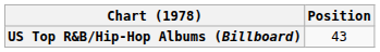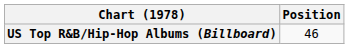 <table class="wikitable plainrowheaders" style="text-align:center;">
 <tr>
 <th scope="col">Chart (1978)</th>
 <th scope="col">Position</th>
 </tr>
 <tr>
 <th scope="row">US Top R&B/Hip-Hop Albums (<em>Billboard</em>)</th>
-<td>43</td>
+<td>46</td>
 </tr>
 </table>
